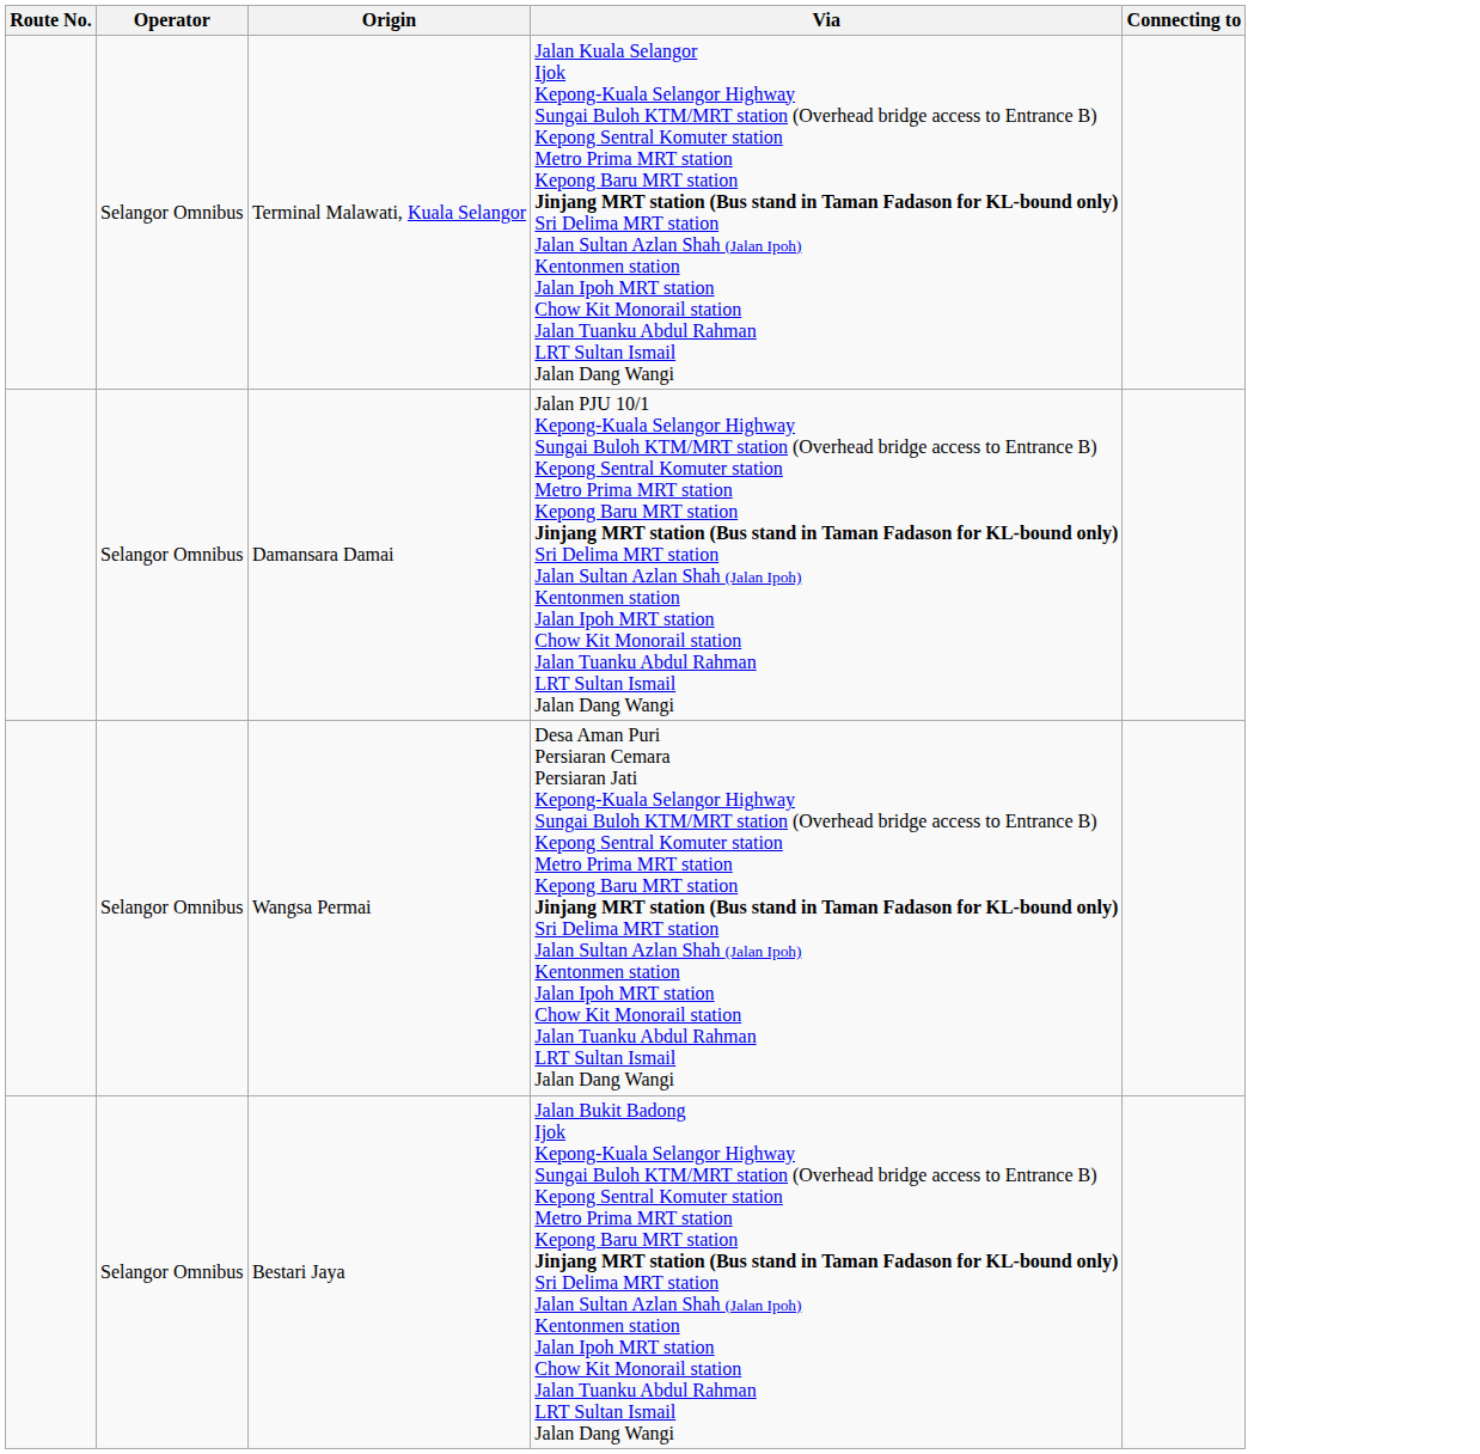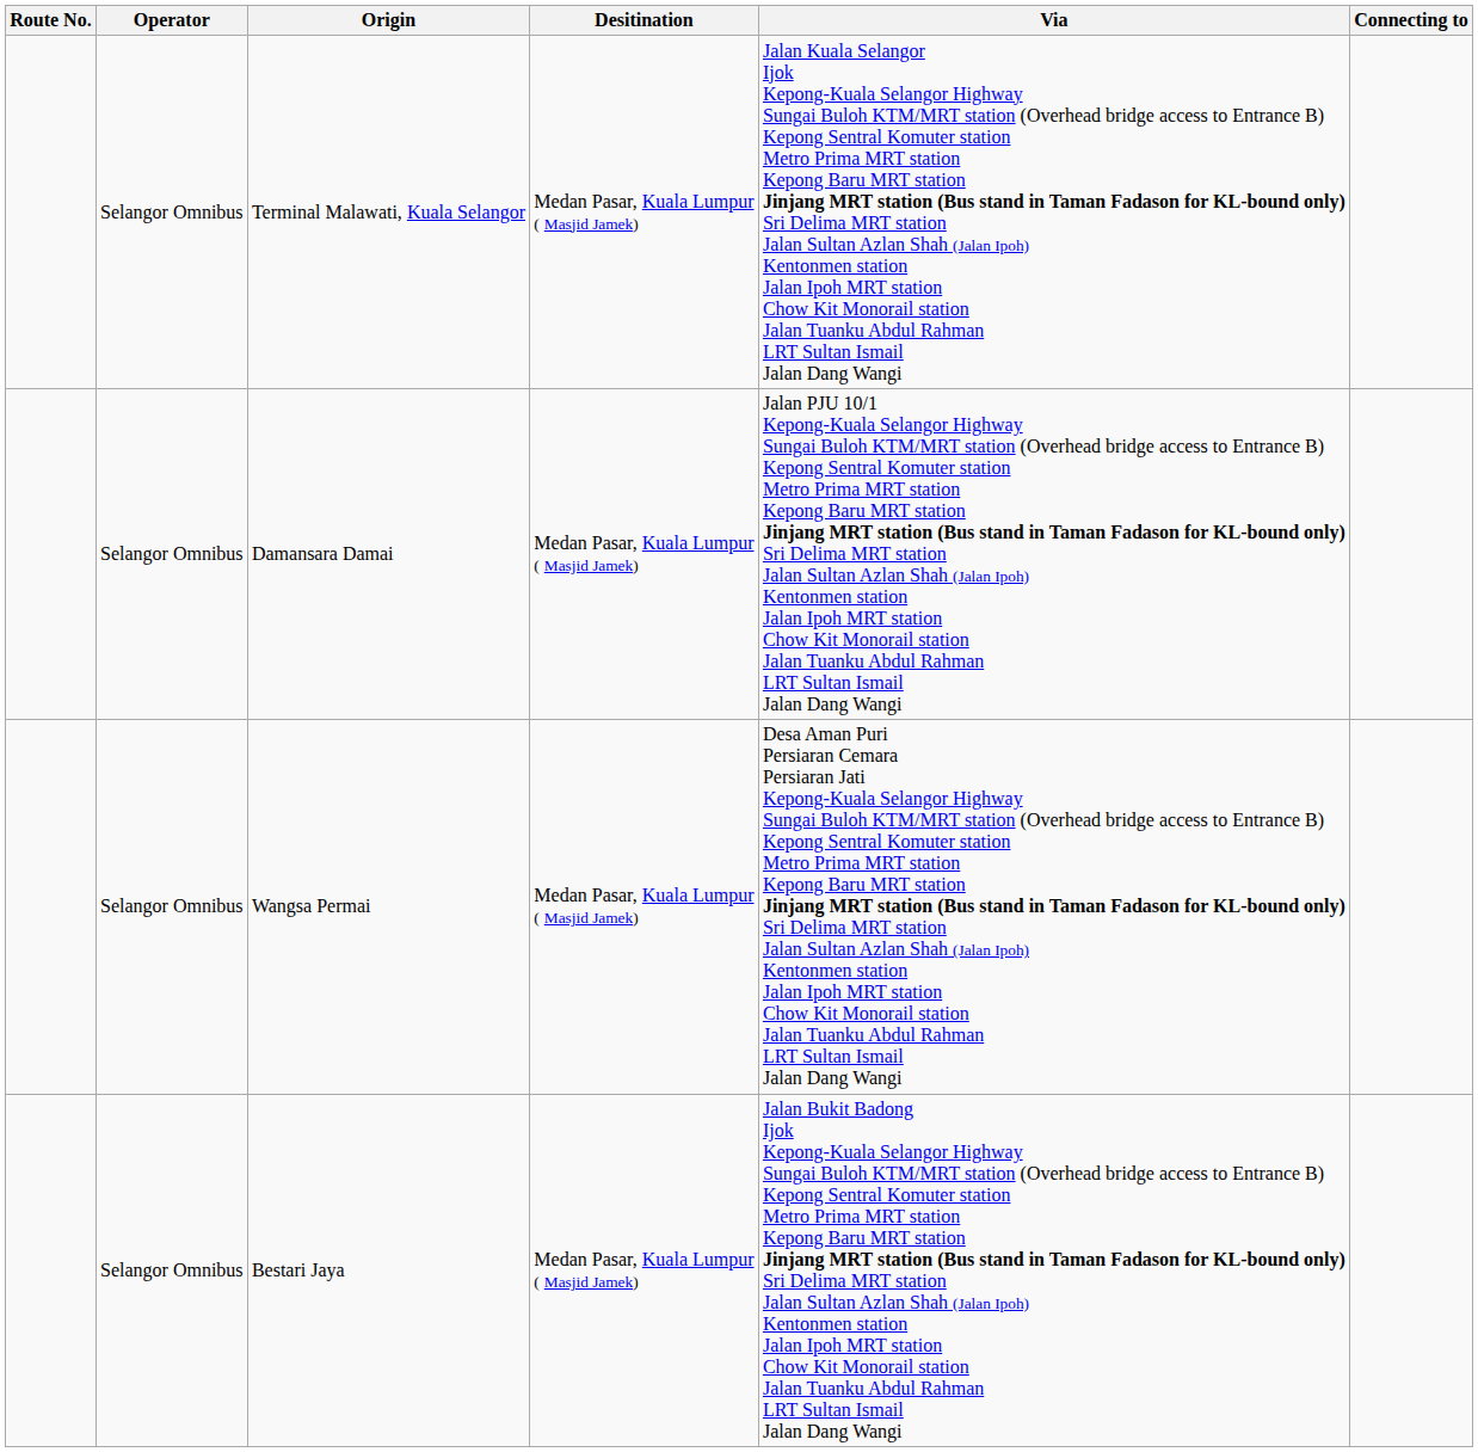 <table class="wikitable">
 <tr>
 <th>Route No.</th>
 <th>Operator</th>
 <th>Origin</th>
+<th>Desitination</th>
 <th>Via</th>
 <th>Connecting to</th>
 </tr>
 <tr>
 <td></td>
 <td>Selangor Omnibus</td>
 <td>Terminal Malawati, <a href='#'>Kuala Selangor</a></td>
+<td>Medan Pasar, <a href='#'>Kuala Lumpur</a><br><small>(</small> <small><a href='#'>Masjid Jamek</a>)</small></td>
 <td> <a href='#'>Jalan Kuala Selangor</a><br><a href='#'>Ijok</a><br><a href='#'>Kepong-Kuala Selangor Highway</a><br> <a href='#'>Sungai Buloh KTM/MRT station</a> (Overhead bridge access to Entrance B)<br> <a href='#'>Kepong Sentral Komuter station</a><br> <a href='#'>Metro Prima MRT station</a><br> <a href='#'>Kepong Baru MRT station</a><br> <strong>Jinjang MRT station (Bus stand in Taman Fadason for KL-bound only)</strong><br> <a href='#'>Sri Delima MRT station</a><br><a href='#'>Jalan Sultan Azlan Shah <small>(Jalan Ipoh)</small></a><br> <a href='#'>Kentonmen station</a><br> <a href='#'>Jalan Ipoh MRT station</a><br> <a href='#'>Chow Kit Monorail station</a><br><a href='#'>Jalan Tuanku Abdul Rahman</a><br> <a href='#'>LRT Sultan Ismail</a><br>Jalan Dang Wangi<br></td>
 <td></td>
 </tr>
 <tr>
 <td></td>
 <td>Selangor Omnibus</td>
 <td>Damansara Damai</td>
+<td>Medan Pasar, <a href='#'>Kuala Lumpur</a><br><small>(</small> <small><a href='#'>Masjid Jamek</a>)</small></td>
 <td>Jalan PJU 10/1<br><a href='#'>Kepong-Kuala Selangor Highway</a><br> <a href='#'>Sungai Buloh KTM/MRT station</a> (Overhead bridge access to Entrance B)<br> <a href='#'>Kepong Sentral Komuter station</a><br> <a href='#'>Metro Prima MRT station</a><br> <a href='#'>Kepong Baru MRT station</a><br> <strong>Jinjang MRT station (Bus stand in Taman Fadason for KL-bound only)</strong><br> <a href='#'>Sri Delima MRT station</a><br><a href='#'>Jalan Sultan Azlan Shah <small>(Jalan Ipoh)</small></a><br> <a href='#'>Kentonmen station</a><br> <a href='#'>Jalan Ipoh MRT station</a><br> <a href='#'>Chow Kit Monorail station</a><br><a href='#'>Jalan Tuanku Abdul Rahman</a><br> <a href='#'>LRT Sultan Ismail</a><br>Jalan Dang Wangi<br></td>
 <td></td>
 </tr>
 <tr>
 <td></td>
 <td>Selangor Omnibus</td>
 <td>Wangsa Permai</td>
+<td>Medan Pasar, <a href='#'>Kuala Lumpur</a><br><small>(</small> <small><a href='#'>Masjid Jamek</a>)</small></td>
 <td>Desa Aman Puri<br>Persiaran Cemara<br>Persiaran Jati<br><a href='#'>Kepong-Kuala Selangor Highway</a><br> <a href='#'>Sungai Buloh KTM/MRT station</a> (Overhead bridge access to Entrance B)<br> <a href='#'>Kepong Sentral Komuter station</a><br> <a href='#'>Metro Prima MRT station</a><br> <a href='#'>Kepong Baru MRT station</a><br> <strong>Jinjang MRT station (Bus stand in Taman Fadason for KL-bound only)</strong><br> <a href='#'>Sri Delima MRT station</a><br><a href='#'>Jalan Sultan Azlan Shah <small>(Jalan Ipoh)</small></a><br> <a href='#'>Kentonmen station</a><br> <a href='#'>Jalan Ipoh MRT station</a><br> <a href='#'>Chow Kit Monorail station</a><br><a href='#'>Jalan Tuanku Abdul Rahman</a><br> <a href='#'>LRT Sultan Ismail</a><br>Jalan Dang Wangi<br></td>
 <td></td>
 </tr>
 <tr>
 <td></td>
 <td>Selangor Omnibus</td>
 <td>Bestari Jaya</td>
+<td>Medan Pasar, <a href='#'>Kuala Lumpur</a><br><small>(</small> <small><a href='#'>Masjid Jamek</a>)</small></td>
 <td><a href='#'>Jalan Bukit Badong</a><br><a href='#'>Ijok</a><br><a href='#'>Kepong-Kuala Selangor Highway</a><br> <a href='#'>Sungai Buloh KTM/MRT station</a> (Overhead bridge access to Entrance B)<br> <a href='#'>Kepong Sentral Komuter station</a><br> <a href='#'>Metro Prima MRT station</a><br> <a href='#'>Kepong Baru MRT station</a><br> <strong>Jinjang MRT station (Bus stand in Taman Fadason for KL-bound only)</strong><br> <a href='#'>Sri Delima MRT station</a><br><a href='#'>Jalan Sultan Azlan Shah <small>(Jalan Ipoh)</small></a><br> <a href='#'>Kentonmen station</a><br> <a href='#'>Jalan Ipoh MRT station</a><br> <a href='#'>Chow Kit Monorail station</a><br><a href='#'>Jalan Tuanku Abdul Rahman</a><br> <a href='#'>LRT Sultan Ismail</a><br>Jalan Dang Wangi<br></td>
 <td></td>
 </tr>
 </table>
